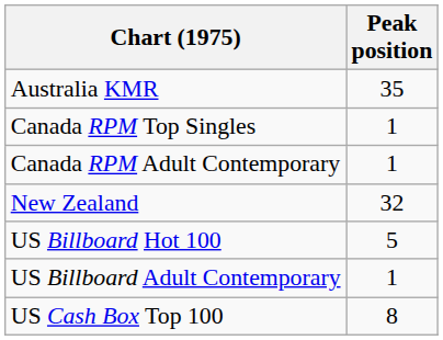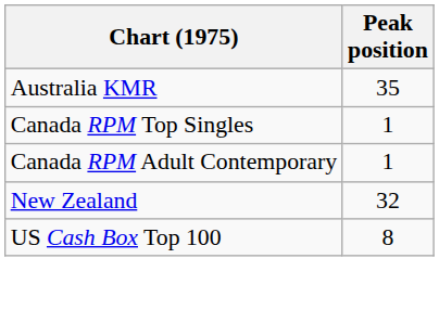 <table class="wikitable sortable">
 <tr>
 <th>Chart (1975)</th>
 <th>Peak<br>position</th>
 </tr>
 <tr>
 <td>Australia <a href='#'>KMR</a></td>
 <td style="text-align:center;">35</td>
 </tr>
 <tr>
 <td>Canada <em><a href='#'>RPM</a></em> Top Singles</td>
 <td style="text-align:center;">1</td>
 </tr>
 <tr>
 <td>Canada <em><a href='#'>RPM</a></em> Adult Contemporary</td>
 <td style="text-align:center;">1</td>
 </tr>
 <tr>
 <td><a href='#'>New Zealand</a></td>
 <td style="text-align:center;">32</td>
 </tr>
 <tr>
-<td>US <em><a href='#'>Billboard</a></em> <a href='#'>Hot 100</a></td>
-<td style="text-align:center;">5</td>
-</tr>
-<tr>
-<td>US <em>Billboard</em> <a href='#'>Adult Contemporary</a></td>
-<td style="text-align:center;">1</td>
-</tr>
-<tr>
 <td>US <a href='#'><em>Cash Box</em></a> Top 100</td>
 <td align="center">8</td>
 </tr>
 </table>
